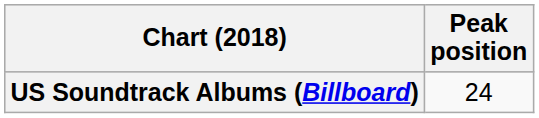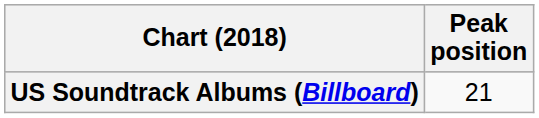 <table class="wikitable plainrowheaders" style="text-align:center">
 <tr>
 <th scope="col">Chart (2018)</th>
 <th scope="col">Peak<br>position</th>
 </tr>
 <tr>
 <th scope="row">US Soundtrack Albums (<a href='#'><em>Billboard</em></a>)</th>
-<td>24</td>
+<td>21</td>
 </tr>
 </table>
